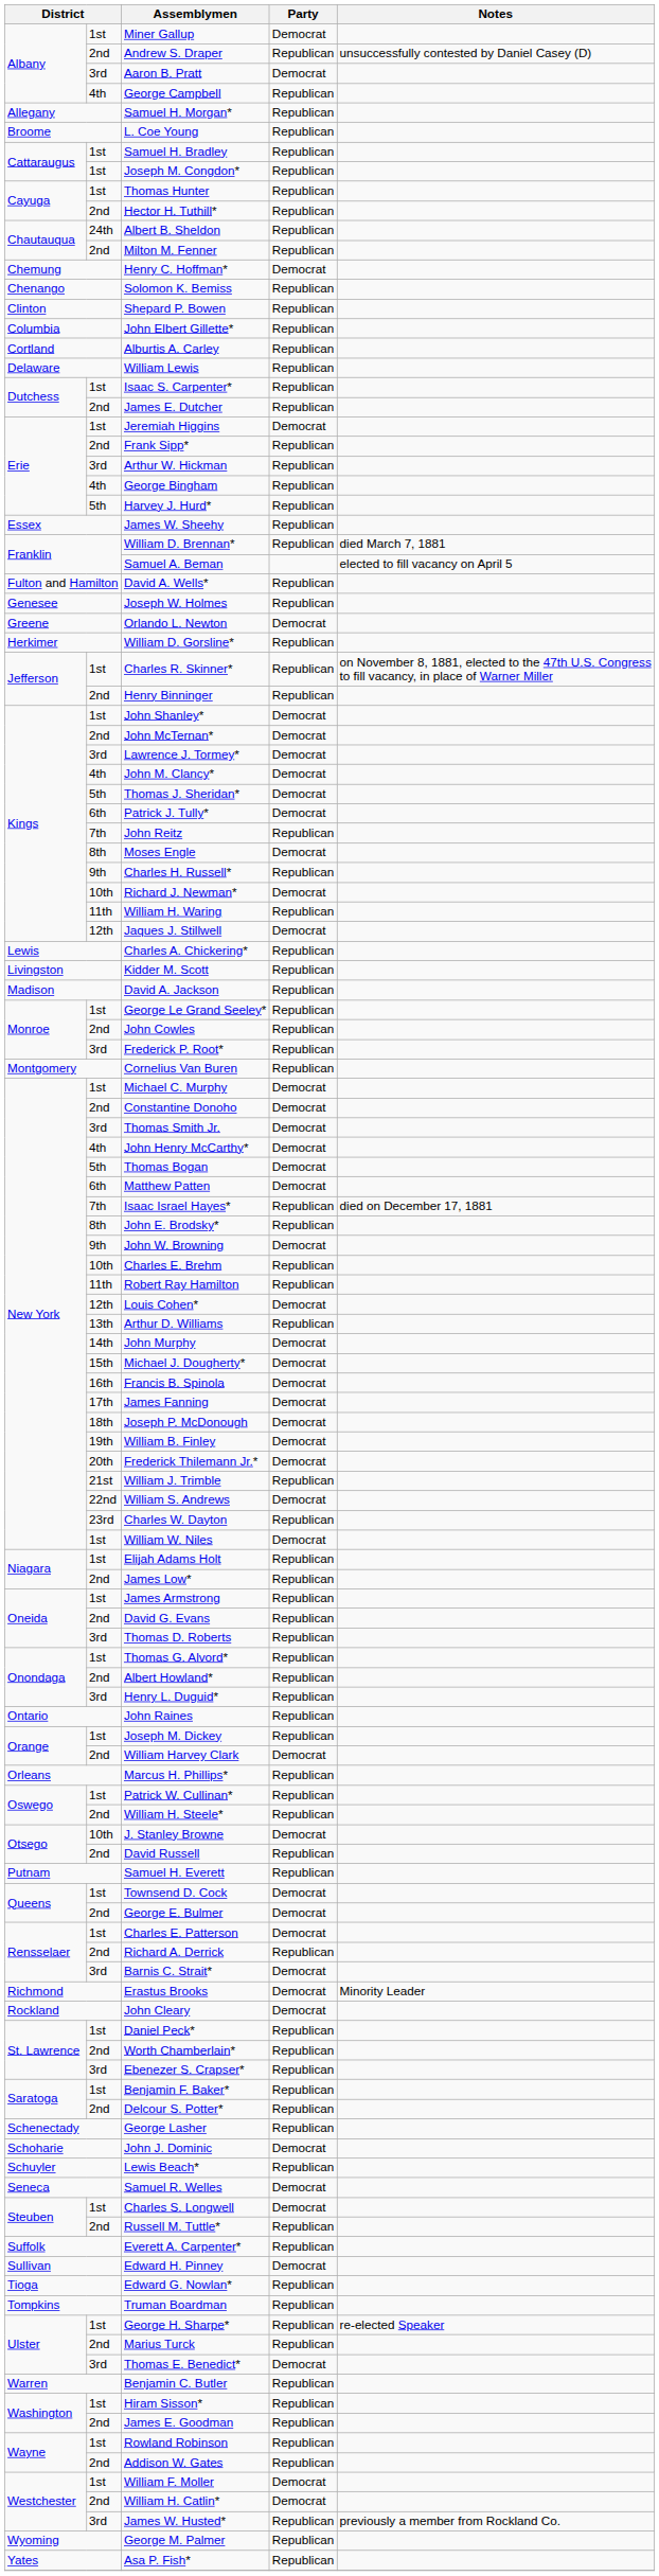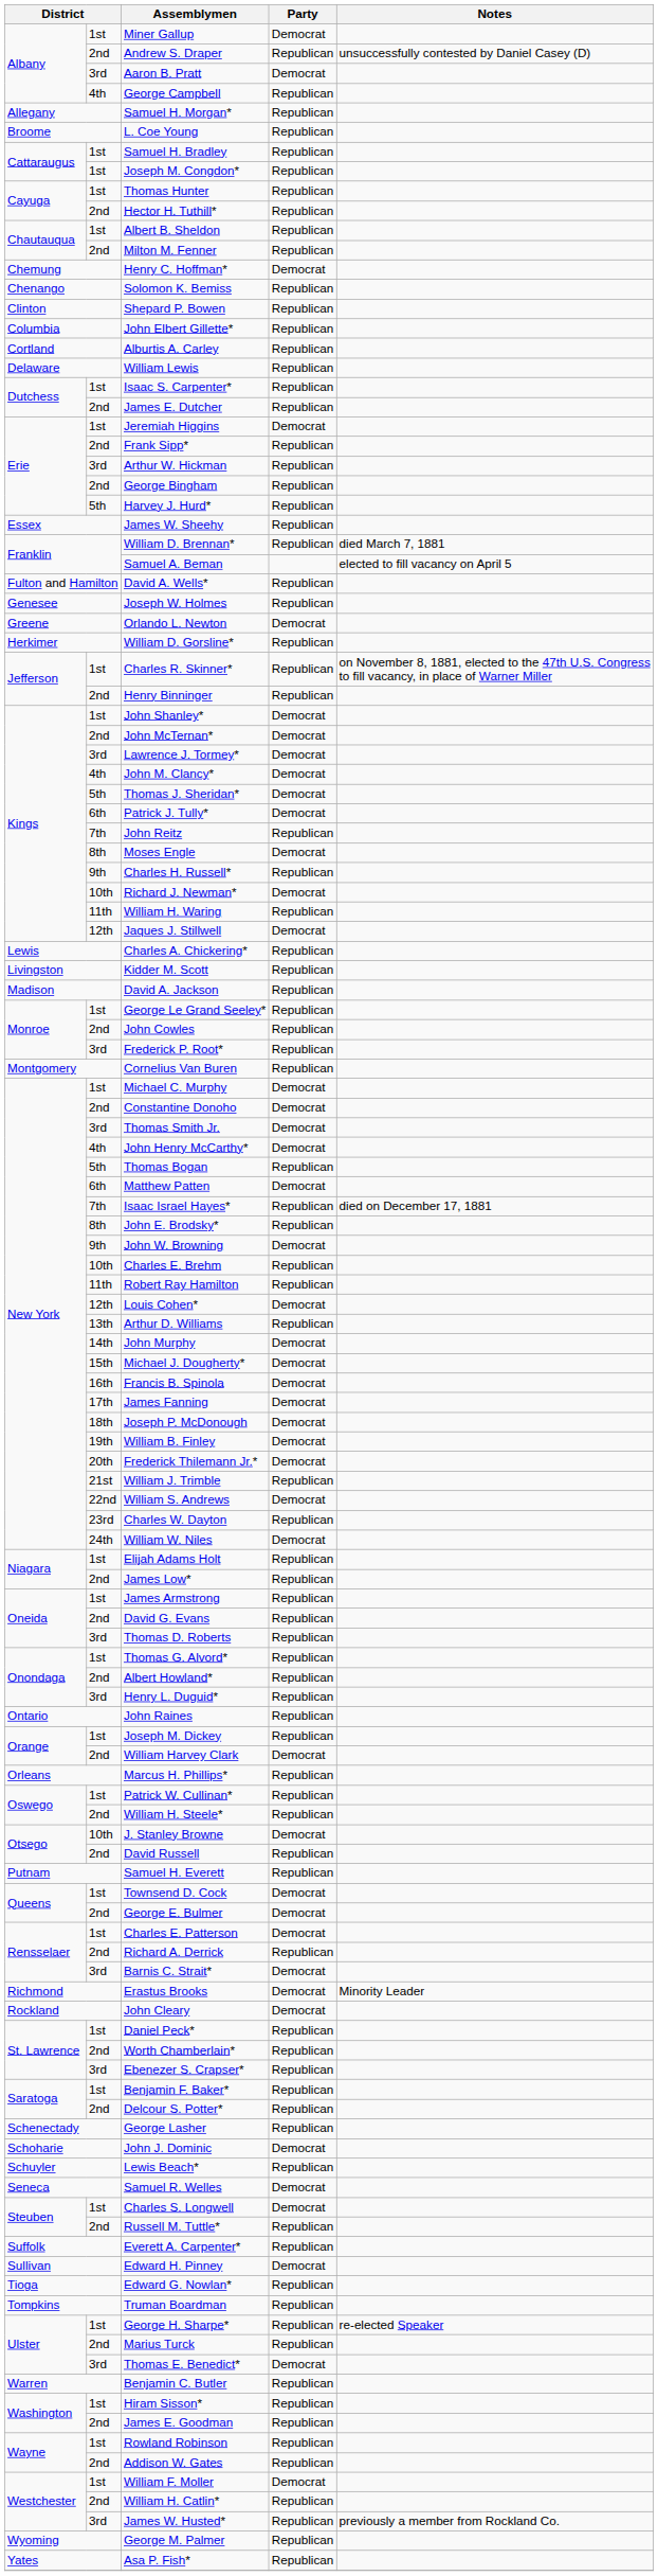 <table class=wikitable>
 <tr>
 <th colspan="2">District</th>
 <th>Assemblymen</th>
 <th>Party</th>
 <th>Notes</th>
 </tr>
 <tr>
 <td rowspan="4"><a href='#'>Albany</a></td>
 <td>1st</td>
 <td><a href='#'>Miner Gallup</a></td>
 <td>Democrat</td>
 <td></td>
 </tr>
 <tr>
 <td>2nd</td>
 <td><a href='#'>Andrew S. Draper</a></td>
 <td>Republican</td>
 <td>unsuccessfully contested by Daniel Casey (D)</td>
 </tr>
 <tr>
 <td>3rd</td>
 <td><a href='#'>Aaron B. Pratt</a></td>
 <td>Democrat</td>
 <td></td>
 </tr>
 <tr>
 <td>4th</td>
 <td><a href='#'>George Campbell</a></td>
 <td>Republican</td>
 <td></td>
 </tr>
 <tr>
 <td colspan="2"><a href='#'>Allegany</a></td>
 <td><a href='#'>Samuel H. Morgan</a>*</td>
 <td>Republican</td>
 <td></td>
 </tr>
 <tr>
 <td colspan="2"><a href='#'>Broome</a></td>
 <td><a href='#'>L. Coe Young</a></td>
 <td>Republican</td>
 <td></td>
 </tr>
 <tr>
 <td rowspan="2"><a href='#'>Cattaraugus</a></td>
 <td>1st</td>
 <td><a href='#'>Samuel H. Bradley</a></td>
 <td>Republican</td>
 <td></td>
 </tr>
 <tr>
 <td>1st</td>
 <td><a href='#'>Joseph M. Congdon</a>*</td>
 <td>Republican</td>
 <td></td>
 </tr>
 <tr>
 <td rowspan="2"><a href='#'>Cayuga</a></td>
 <td>1st</td>
 <td><a href='#'>Thomas Hunter</a></td>
 <td>Republican</td>
 <td></td>
 </tr>
 <tr>
 <td>2nd</td>
 <td><a href='#'>Hector H. Tuthill</a>*</td>
 <td>Republican</td>
 <td></td>
 </tr>
 <tr>
 <td rowspan="2"><a href='#'>Chautauqua</a></td>
-<td>24th</td>
+<td>1st</td>
 <td><a href='#'>Albert B. Sheldon</a></td>
 <td>Republican</td>
 <td></td>
 </tr>
 <tr>
 <td>2nd</td>
 <td><a href='#'>Milton M. Fenner</a></td>
 <td>Republican</td>
 <td></td>
 </tr>
 <tr>
 <td colspan="2"><a href='#'>Chemung</a></td>
 <td><a href='#'>Henry C. Hoffman</a>*</td>
 <td>Democrat</td>
 <td></td>
 </tr>
 <tr>
 <td colspan="2"><a href='#'>Chenango</a></td>
 <td><a href='#'>Solomon K. Bemiss</a></td>
 <td>Republican</td>
 <td></td>
 </tr>
 <tr>
 <td colspan="2"><a href='#'>Clinton</a></td>
 <td><a href='#'>Shepard P. Bowen</a></td>
 <td>Republican</td>
 <td></td>
 </tr>
 <tr>
 <td colspan="2"><a href='#'>Columbia</a></td>
 <td><a href='#'>John Elbert Gillette</a>*</td>
 <td>Republican</td>
 <td></td>
 </tr>
 <tr>
 <td colspan="2"><a href='#'>Cortland</a></td>
 <td><a href='#'>Alburtis A. Carley</a></td>
 <td>Republican</td>
 <td></td>
 </tr>
 <tr>
 <td colspan="2"><a href='#'>Delaware</a></td>
 <td><a href='#'>William Lewis</a></td>
 <td>Republican</td>
 <td></td>
 </tr>
 <tr>
 <td rowspan="2"><a href='#'>Dutchess</a></td>
 <td>1st</td>
 <td><a href='#'>Isaac S. Carpenter</a>*</td>
 <td>Republican</td>
 <td></td>
 </tr>
 <tr>
 <td>2nd</td>
 <td><a href='#'>James E. Dutcher</a></td>
 <td>Republican</td>
 <td></td>
 </tr>
 <tr>
 <td rowspan="5"><a href='#'>Erie</a></td>
 <td>1st</td>
 <td><a href='#'>Jeremiah Higgins</a></td>
 <td>Democrat</td>
 <td></td>
 </tr>
 <tr>
 <td>2nd</td>
 <td><a href='#'>Frank Sipp</a>*</td>
 <td>Republican</td>
 <td></td>
 </tr>
 <tr>
 <td>3rd</td>
 <td><a href='#'>Arthur W. Hickman</a></td>
 <td>Republican</td>
 <td></td>
 </tr>
 <tr>
-<td>4th</td>
+<td>2nd</td>
 <td><a href='#'>George Bingham</a></td>
 <td>Republican</td>
 <td></td>
 </tr>
 <tr>
 <td>5th</td>
 <td><a href='#'>Harvey J. Hurd</a>*</td>
 <td>Republican</td>
 <td></td>
 </tr>
 <tr>
 <td colspan="2"><a href='#'>Essex</a></td>
 <td><a href='#'>James W. Sheehy</a></td>
 <td>Republican</td>
 <td></td>
 </tr>
 <tr>
 <td rowspan="2" colspan="2"><a href='#'>Franklin</a></td>
 <td><a href='#'>William D. Brennan</a>*</td>
 <td>Republican</td>
 <td>died March 7, 1881</td>
 </tr>
 <tr>
 <td><a href='#'>Samuel A. Beman</a></td>
 <td></td>
 <td>elected to fill vacancy on April 5</td>
 </tr>
 <tr>
 <td colspan="2"><a href='#'>Fulton</a> and <a href='#'>Hamilton</a></td>
 <td><a href='#'>David A. Wells</a>*</td>
 <td>Republican</td>
 <td></td>
 </tr>
 <tr>
 <td colspan="2"><a href='#'>Genesee</a></td>
 <td><a href='#'>Joseph W. Holmes</a></td>
 <td>Republican</td>
 <td></td>
 </tr>
 <tr>
 <td colspan="2"><a href='#'>Greene</a></td>
 <td><a href='#'>Orlando L. Newton</a></td>
 <td>Democrat</td>
 <td></td>
 </tr>
 <tr>
 <td colspan="2"><a href='#'>Herkimer</a></td>
 <td><a href='#'>William D. Gorsline</a>*</td>
 <td>Republican</td>
 <td></td>
 </tr>
 <tr>
 <td rowspan="2"><a href='#'>Jefferson</a></td>
 <td>1st</td>
 <td><a href='#'>Charles R. Skinner</a>*</td>
 <td>Republican</td>
 <td>on November 8, 1881, elected to the <a href='#'>47th U.S. Congress</a> <br>to fill vacancy, in place of <a href='#'>Warner Miller</a></td>
 </tr>
 <tr>
 <td>2nd</td>
 <td><a href='#'>Henry Binninger</a></td>
 <td>Republican</td>
 <td></td>
 </tr>
 <tr>
 <td rowspan="12"><a href='#'>Kings</a></td>
 <td>1st</td>
 <td><a href='#'>John Shanley</a>*</td>
 <td>Democrat</td>
 <td></td>
 </tr>
 <tr>
 <td>2nd</td>
 <td><a href='#'>John McTernan</a>*</td>
 <td>Democrat</td>
 <td></td>
 </tr>
 <tr>
 <td>3rd</td>
 <td><a href='#'>Lawrence J. Tormey</a>*</td>
 <td>Democrat</td>
 <td></td>
 </tr>
 <tr>
 <td>4th</td>
 <td><a href='#'>John M. Clancy</a>*</td>
 <td>Democrat</td>
 <td></td>
 </tr>
 <tr>
 <td>5th</td>
 <td><a href='#'>Thomas J. Sheridan</a>*</td>
 <td>Democrat</td>
 <td></td>
 </tr>
 <tr>
 <td>6th</td>
 <td><a href='#'>Patrick J. Tully</a>*</td>
 <td>Democrat</td>
 <td></td>
 </tr>
 <tr>
 <td>7th</td>
 <td><a href='#'>John Reitz</a></td>
 <td>Republican</td>
 <td></td>
 </tr>
 <tr>
 <td>8th</td>
 <td><a href='#'>Moses Engle</a></td>
 <td>Democrat</td>
 <td></td>
 </tr>
 <tr>
 <td>9th</td>
 <td><a href='#'>Charles H. Russell</a>*</td>
 <td>Republican</td>
 <td></td>
 </tr>
 <tr>
 <td>10th</td>
 <td><a href='#'>Richard J. Newman</a>*</td>
 <td>Democrat</td>
 <td></td>
 </tr>
 <tr>
 <td>11th</td>
 <td><a href='#'>William H. Waring</a></td>
 <td>Republican</td>
 <td></td>
 </tr>
 <tr>
 <td>12th</td>
 <td><a href='#'>Jaques J. Stillwell</a></td>
 <td>Democrat</td>
 <td></td>
 </tr>
 <tr>
 <td colspan="2"><a href='#'>Lewis</a></td>
 <td><a href='#'>Charles A. Chickering</a>*</td>
 <td>Republican</td>
 <td></td>
 </tr>
 <tr>
 <td colspan="2"><a href='#'>Livingston</a></td>
 <td><a href='#'>Kidder M. Scott</a></td>
 <td>Republican</td>
 <td></td>
 </tr>
 <tr>
 <td colspan="2"><a href='#'>Madison</a></td>
 <td><a href='#'>David A. Jackson</a></td>
 <td>Republican</td>
 <td></td>
 </tr>
 <tr>
 <td rowspan="3"><a href='#'>Monroe</a></td>
 <td>1st</td>
 <td><a href='#'>George Le Grand Seeley</a>*</td>
 <td>Republican</td>
 <td></td>
 </tr>
 <tr>
 <td>2nd</td>
 <td><a href='#'>John Cowles</a></td>
 <td>Republican</td>
 <td></td>
 </tr>
 <tr>
 <td>3rd</td>
 <td><a href='#'>Frederick P. Root</a>*</td>
 <td>Republican</td>
 <td></td>
 </tr>
 <tr>
 <td colspan="2"><a href='#'>Montgomery</a></td>
 <td><a href='#'>Cornelius Van Buren</a></td>
 <td>Republican</td>
 <td></td>
 </tr>
 <tr>
 <td rowspan="24"><a href='#'>New York</a></td>
 <td>1st</td>
 <td><a href='#'>Michael C. Murphy</a></td>
 <td>Democrat</td>
 <td></td>
 </tr>
 <tr>
 <td>2nd</td>
 <td><a href='#'>Constantine Donoho</a></td>
 <td>Democrat</td>
 <td></td>
 </tr>
 <tr>
 <td>3rd</td>
 <td><a href='#'>Thomas Smith Jr.</a></td>
 <td>Democrat</td>
 <td></td>
 </tr>
 <tr>
 <td>4th</td>
 <td><a href='#'>John Henry McCarthy</a>*</td>
 <td>Democrat</td>
 <td></td>
 </tr>
 <tr>
 <td>5th</td>
 <td><a href='#'>Thomas Bogan</a></td>
-<td>Democrat</td>
+<td>Republican</td>
 <td></td>
 </tr>
 <tr>
 <td>6th</td>
 <td><a href='#'>Matthew Patten</a></td>
 <td>Democrat</td>
 <td></td>
 </tr>
 <tr>
 <td>7th</td>
 <td><a href='#'>Isaac Israel Hayes</a>*</td>
 <td>Republican</td>
 <td>died on December 17, 1881</td>
 </tr>
 <tr>
 <td>8th</td>
 <td><a href='#'>John E. Brodsky</a>*</td>
 <td>Republican</td>
 <td></td>
 </tr>
 <tr>
 <td>9th</td>
 <td><a href='#'>John W. Browning</a></td>
 <td>Democrat</td>
 <td></td>
 </tr>
 <tr>
 <td>10th</td>
 <td><a href='#'>Charles E. Brehm</a></td>
 <td>Republican</td>
 <td></td>
 </tr>
 <tr>
 <td>11th</td>
 <td><a href='#'>Robert Ray Hamilton</a></td>
 <td>Republican</td>
 <td></td>
 </tr>
 <tr>
 <td>12th</td>
 <td><a href='#'>Louis Cohen</a>*</td>
 <td>Democrat</td>
 <td></td>
 </tr>
 <tr>
 <td>13th</td>
 <td><a href='#'>Arthur D. Williams</a></td>
 <td>Republican</td>
 <td></td>
 </tr>
 <tr>
 <td>14th</td>
 <td><a href='#'>John Murphy</a></td>
 <td>Democrat</td>
 <td></td>
 </tr>
 <tr>
 <td>15th</td>
 <td><a href='#'>Michael J. Dougherty</a>*</td>
 <td>Democrat</td>
 <td></td>
 </tr>
 <tr>
 <td>16th</td>
 <td><a href='#'>Francis B. Spinola</a></td>
 <td>Democrat</td>
 <td></td>
 </tr>
 <tr>
 <td>17th</td>
 <td><a href='#'>James Fanning</a></td>
 <td>Democrat</td>
 <td></td>
 </tr>
 <tr>
 <td>18th</td>
 <td><a href='#'>Joseph P. McDonough</a></td>
 <td>Democrat</td>
 <td></td>
 </tr>
 <tr>
 <td>19th</td>
 <td><a href='#'>William B. Finley</a></td>
 <td>Democrat</td>
 <td></td>
 </tr>
 <tr>
 <td>20th</td>
 <td><a href='#'>Frederick Thilemann Jr.</a>*</td>
 <td>Democrat</td>
 <td></td>
 </tr>
 <tr>
 <td>21st</td>
 <td><a href='#'>William J. Trimble</a></td>
 <td>Republican</td>
 <td></td>
 </tr>
 <tr>
 <td>22nd</td>
 <td><a href='#'>William S. Andrews</a></td>
 <td>Democrat</td>
 <td></td>
 </tr>
 <tr>
 <td>23rd</td>
 <td><a href='#'>Charles W. Dayton</a></td>
 <td>Republican</td>
 <td></td>
 </tr>
 <tr>
-<td>1st</td>
+<td>24th</td>
 <td><a href='#'>William W. Niles</a></td>
 <td>Democrat</td>
 <td></td>
 </tr>
 <tr>
 <td rowspan="2"><a href='#'>Niagara</a></td>
 <td>1st</td>
 <td><a href='#'>Elijah Adams Holt</a></td>
 <td>Republican</td>
 <td></td>
 </tr>
 <tr>
 <td>2nd</td>
 <td><a href='#'>James Low</a>*</td>
 <td>Republican</td>
 <td></td>
 </tr>
 <tr>
 <td rowspan="3"><a href='#'>Oneida</a></td>
 <td>1st</td>
 <td><a href='#'>James Armstrong</a></td>
 <td>Republican</td>
 <td></td>
 </tr>
 <tr>
 <td>2nd</td>
 <td><a href='#'>David G. Evans</a></td>
 <td>Republican</td>
 <td></td>
 </tr>
 <tr>
 <td>3rd</td>
 <td><a href='#'>Thomas D. Roberts</a></td>
 <td>Republican</td>
 <td></td>
 </tr>
 <tr>
 <td rowspan="3"><a href='#'>Onondaga</a></td>
 <td>1st</td>
 <td><a href='#'>Thomas G. Alvord</a>*</td>
 <td>Republican</td>
 <td></td>
 </tr>
 <tr>
 <td>2nd</td>
 <td><a href='#'>Albert Howland</a>*</td>
 <td>Republican</td>
 <td></td>
 </tr>
 <tr>
 <td>3rd</td>
 <td><a href='#'>Henry L. Duguid</a>*</td>
 <td>Republican</td>
 <td></td>
 </tr>
 <tr>
 <td colspan="2"><a href='#'>Ontario</a></td>
 <td><a href='#'>John Raines</a></td>
 <td>Republican</td>
 <td></td>
 </tr>
 <tr>
 <td rowspan="2"><a href='#'>Orange</a></td>
 <td>1st</td>
 <td><a href='#'>Joseph M. Dickey</a></td>
 <td>Republican</td>
 <td></td>
 </tr>
 <tr>
 <td>2nd</td>
 <td><a href='#'>William Harvey Clark</a></td>
 <td>Democrat</td>
 <td></td>
 </tr>
 <tr>
 <td colspan="2"><a href='#'>Orleans</a></td>
 <td><a href='#'>Marcus H. Phillips</a>*</td>
 <td>Republican</td>
 <td></td>
 </tr>
 <tr>
 <td rowspan="2"><a href='#'>Oswego</a></td>
 <td>1st</td>
 <td><a href='#'>Patrick W. Cullinan</a>*</td>
 <td>Republican</td>
 <td></td>
 </tr>
 <tr>
 <td>2nd</td>
 <td><a href='#'>William H. Steele</a>*</td>
 <td>Republican</td>
 <td></td>
 </tr>
 <tr>
 <td rowspan="2"><a href='#'>Otsego</a></td>
 <td>10th</td>
 <td><a href='#'>J. Stanley Browne</a></td>
 <td>Democrat</td>
 <td></td>
 </tr>
 <tr>
 <td>2nd</td>
 <td><a href='#'>David Russell</a></td>
 <td>Republican</td>
 <td></td>
 </tr>
 <tr>
 <td colspan="2"><a href='#'>Putnam</a></td>
 <td><a href='#'>Samuel H. Everett</a></td>
 <td>Republican</td>
 <td></td>
 </tr>
 <tr>
 <td rowspan="2"><a href='#'>Queens</a></td>
 <td>1st</td>
 <td><a href='#'>Townsend D. Cock</a></td>
 <td>Democrat</td>
 <td></td>
 </tr>
 <tr>
 <td>2nd</td>
 <td><a href='#'>George E. Bulmer</a></td>
 <td>Democrat</td>
 <td></td>
 </tr>
 <tr>
 <td rowspan="3"><a href='#'>Rensselaer</a></td>
 <td>1st</td>
 <td><a href='#'>Charles E. Patterson</a></td>
 <td>Democrat</td>
 <td></td>
 </tr>
 <tr>
 <td>2nd</td>
 <td><a href='#'>Richard A. Derrick</a></td>
 <td>Republican</td>
 <td></td>
 </tr>
 <tr>
 <td>3rd</td>
 <td><a href='#'>Barnis C. Strait</a>*</td>
 <td>Democrat</td>
 <td></td>
 </tr>
 <tr>
 <td colspan="2"><a href='#'>Richmond</a></td>
 <td><a href='#'>Erastus Brooks</a></td>
 <td>Democrat</td>
 <td>Minority Leader</td>
 </tr>
 <tr>
 <td colspan="2"><a href='#'>Rockland</a></td>
 <td><a href='#'>John Cleary</a></td>
 <td>Democrat</td>
 <td></td>
 </tr>
 <tr>
 <td rowspan="3"><a href='#'>St. Lawrence</a></td>
 <td>1st</td>
 <td><a href='#'>Daniel Peck</a>*</td>
 <td>Republican</td>
 <td></td>
 </tr>
 <tr>
 <td>2nd</td>
 <td><a href='#'>Worth Chamberlain</a>*</td>
 <td>Republican</td>
 <td></td>
 </tr>
 <tr>
 <td>3rd</td>
 <td><a href='#'>Ebenezer S. Crapser</a>*</td>
 <td>Republican</td>
 <td></td>
 </tr>
 <tr>
 <td rowspan="2"><a href='#'>Saratoga</a></td>
 <td>1st</td>
 <td><a href='#'>Benjamin F. Baker</a>*</td>
 <td>Republican</td>
 <td></td>
 </tr>
 <tr>
 <td>2nd</td>
 <td><a href='#'>Delcour S. Potter</a>*</td>
 <td>Republican</td>
 <td></td>
 </tr>
 <tr>
 <td colspan="2"><a href='#'>Schenectady</a></td>
 <td><a href='#'>George Lasher</a></td>
 <td>Republican</td>
 <td></td>
 </tr>
 <tr>
 <td colspan="2"><a href='#'>Schoharie</a></td>
 <td><a href='#'>John J. Dominic</a></td>
 <td>Democrat</td>
 <td></td>
 </tr>
 <tr>
 <td colspan="2"><a href='#'>Schuyler</a></td>
 <td><a href='#'>Lewis Beach</a>*</td>
 <td>Republican</td>
 <td></td>
 </tr>
 <tr>
 <td colspan="2"><a href='#'>Seneca</a></td>
 <td><a href='#'>Samuel R. Welles</a></td>
 <td>Democrat</td>
 <td></td>
 </tr>
 <tr>
 <td rowspan="2"><a href='#'>Steuben</a></td>
 <td>1st</td>
 <td><a href='#'>Charles S. Longwell</a></td>
 <td>Democrat</td>
 <td></td>
 </tr>
 <tr>
 <td>2nd</td>
 <td><a href='#'>Russell M. Tuttle</a>*</td>
 <td>Republican</td>
 <td></td>
 </tr>
 <tr>
 <td colspan="2"><a href='#'>Suffolk</a></td>
 <td><a href='#'>Everett A. Carpenter</a>*</td>
 <td>Republican</td>
 <td></td>
 </tr>
 <tr>
 <td colspan="2"><a href='#'>Sullivan</a></td>
 <td><a href='#'>Edward H. Pinney</a></td>
 <td>Democrat</td>
 <td></td>
 </tr>
 <tr>
 <td colspan="2"><a href='#'>Tioga</a></td>
 <td><a href='#'>Edward G. Nowlan</a>*</td>
 <td>Republican</td>
 <td></td>
 </tr>
 <tr>
 <td colspan="2"><a href='#'>Tompkins</a></td>
 <td><a href='#'>Truman Boardman</a></td>
 <td>Republican</td>
 <td></td>
 </tr>
 <tr>
 <td rowspan="3"><a href='#'>Ulster</a></td>
 <td>1st</td>
 <td><a href='#'>George H. Sharpe</a>*</td>
 <td>Republican</td>
 <td>re-elected <a href='#'>Speaker</a></td>
 </tr>
 <tr>
 <td>2nd</td>
 <td><a href='#'>Marius Turck</a></td>
 <td>Republican</td>
 <td></td>
 </tr>
 <tr>
 <td>3rd</td>
 <td><a href='#'>Thomas E. Benedict</a>*</td>
 <td>Democrat</td>
 <td></td>
 </tr>
 <tr>
 <td colspan="2"><a href='#'>Warren</a></td>
 <td><a href='#'>Benjamin C. Butler</a></td>
 <td>Republican</td>
 <td></td>
 </tr>
 <tr>
 <td rowspan="2"><a href='#'>Washington</a></td>
 <td>1st</td>
 <td><a href='#'>Hiram Sisson</a>*</td>
 <td>Republican</td>
 <td></td>
 </tr>
 <tr>
 <td>2nd</td>
 <td><a href='#'>James E. Goodman</a></td>
 <td>Republican</td>
 <td></td>
 </tr>
 <tr>
 <td rowspan="2"><a href='#'>Wayne</a></td>
 <td>1st</td>
 <td><a href='#'>Rowland Robinson</a></td>
 <td>Republican</td>
 <td></td>
 </tr>
 <tr>
 <td>2nd</td>
 <td><a href='#'>Addison W. Gates</a></td>
 <td>Republican</td>
 <td></td>
 </tr>
 <tr>
 <td rowspan="3"><a href='#'>Westchester</a></td>
 <td>1st</td>
 <td><a href='#'>William F. Moller</a></td>
 <td>Democrat</td>
 <td></td>
 </tr>
 <tr>
 <td>2nd</td>
 <td><a href='#'>William H. Catlin</a>*</td>
-<td>Democrat</td>
+<td>Republican</td>
 <td></td>
 </tr>
 <tr>
 <td>3rd</td>
 <td><a href='#'>James W. Husted</a>*</td>
 <td>Republican</td>
 <td>previously a member from Rockland Co.</td>
 </tr>
 <tr>
 <td colspan="2"><a href='#'>Wyoming</a></td>
 <td><a href='#'>George M. Palmer</a></td>
 <td>Republican</td>
 <td></td>
 </tr>
 <tr>
 <td colspan="2"><a href='#'>Yates</a></td>
 <td><a href='#'>Asa P. Fish</a>*</td>
 <td>Republican</td>
 <td></td>
 </tr>
 <tr>
 </tr>
 </table>
